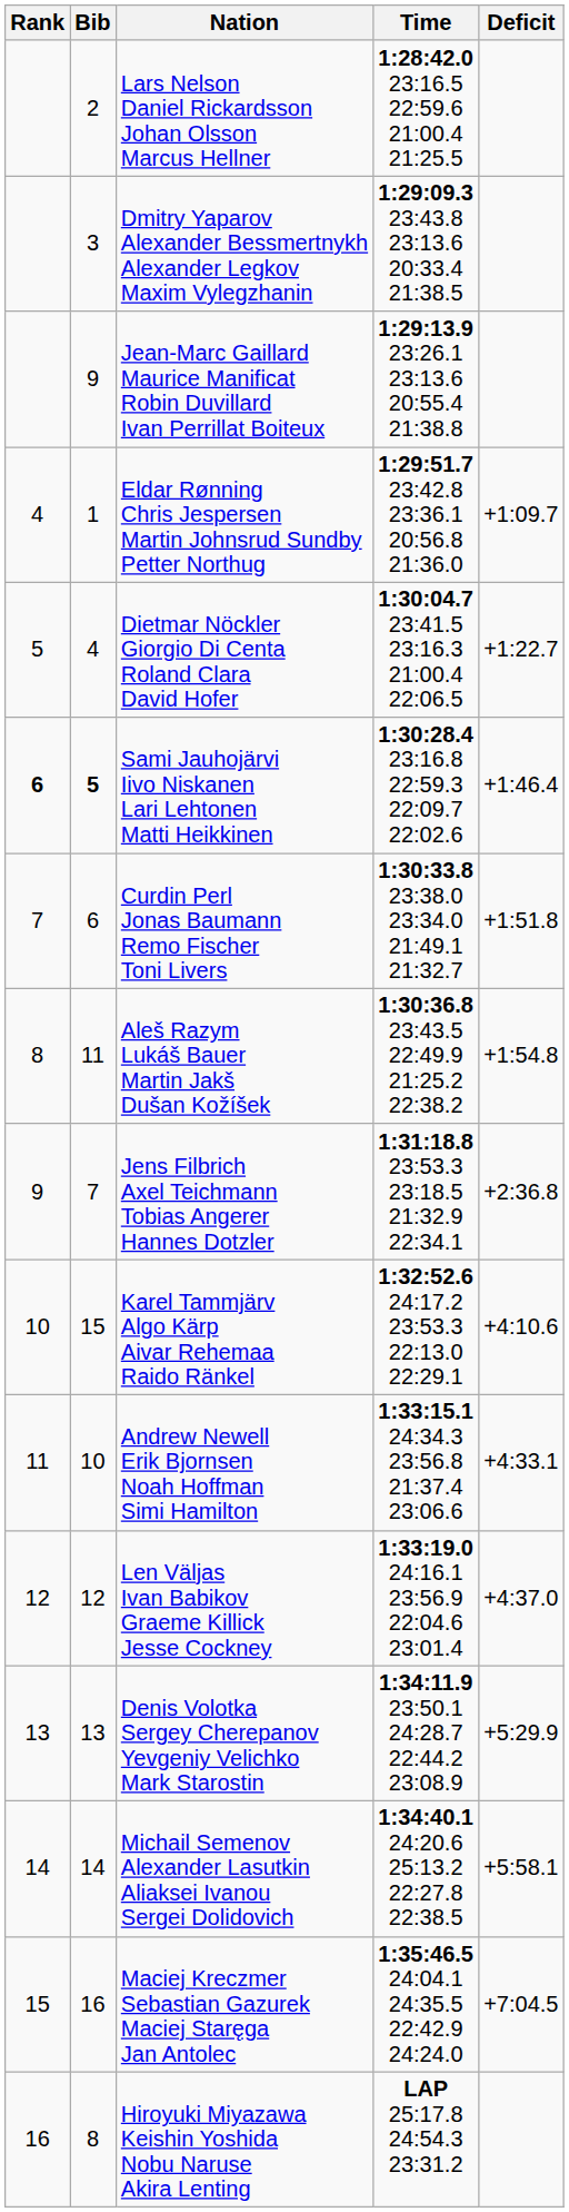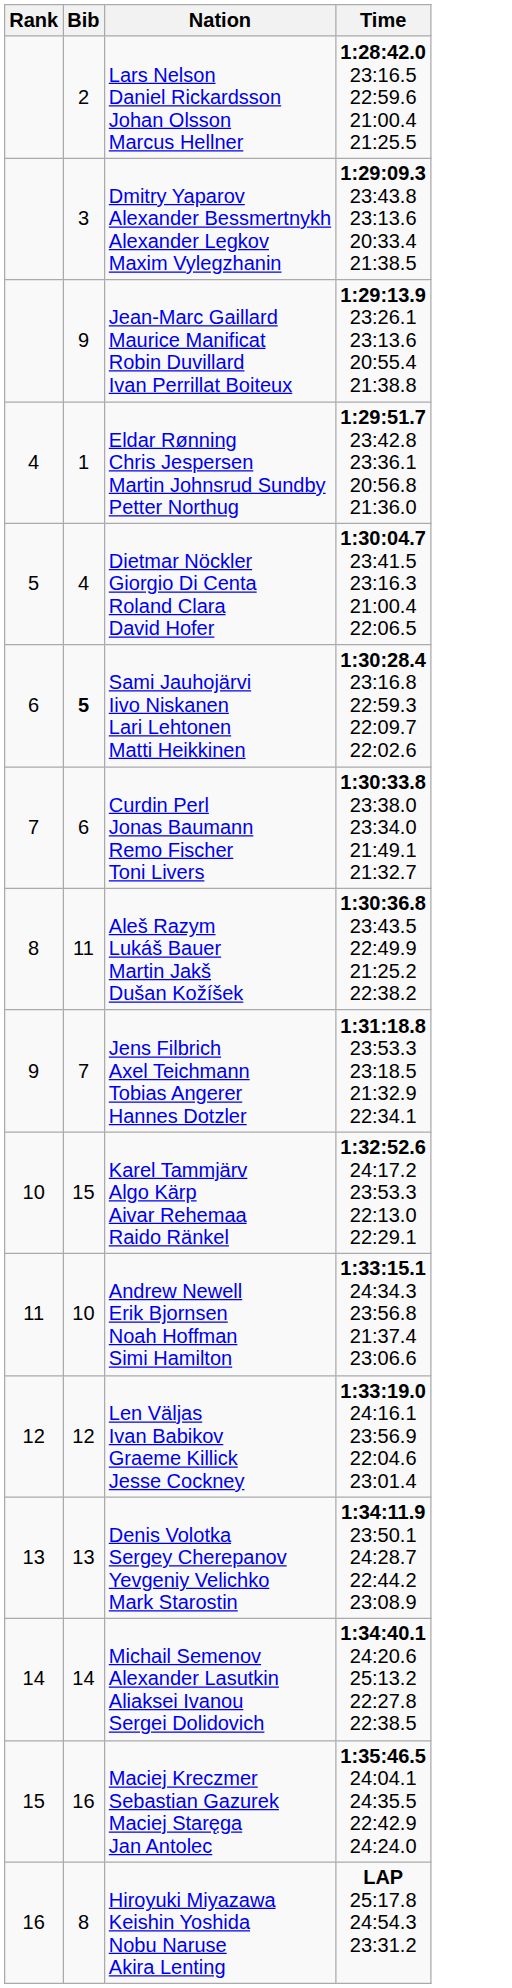 <table class="wikitable sortable" style="text-align:center">
 <tr>
 <th>Rank</th>
 <th>Bib</th>
 <th>Nation</th>
 <th>Time</th>
-<th>Deficit</th>
 </tr>
 <tr>
 <td></td>
 <td>2</td>
 <td align=left><br><a href='#'>Lars Nelson</a><br><a href='#'>Daniel Rickardsson</a><br><a href='#'>Johan Olsson</a><br><a href='#'>Marcus Hellner</a></td>
 <td><strong>1:28:42.0</strong><br>23:16.5<br>22:59.6<br>21:00.4<br>21:25.5</td>
-<td></td>
 </tr>
 <tr>
 <td></td>
 <td>3</td>
 <td align=left><br><a href='#'>Dmitry Yaparov</a><br><a href='#'>Alexander Bessmertnykh</a><br><a href='#'>Alexander Legkov</a><br><a href='#'>Maxim Vylegzhanin</a></td>
 <td><strong>1:29:09.3</strong><br>23:43.8<br>23:13.6<br>20:33.4<br>21:38.5</td>
-<td></td>
 </tr>
 <tr>
 <td></td>
 <td>9</td>
 <td align=left><br><a href='#'>Jean-Marc Gaillard</a><br><a href='#'>Maurice Manificat</a><br><a href='#'>Robin Duvillard</a><br><a href='#'>Ivan Perrillat Boiteux</a></td>
 <td><strong>1:29:13.9</strong><br>23:26.1<br>23:13.6<br>20:55.4<br>21:38.8</td>
-<td></td>
 </tr>
 <tr>
 <td>4</td>
 <td>1</td>
 <td align=left><br><a href='#'>Eldar Rønning</a><br><a href='#'>Chris Jespersen</a><br><a href='#'>Martin Johnsrud Sundby</a><br><a href='#'>Petter Northug</a></td>
 <td><strong>1:29:51.7</strong><br>23:42.8<br>23:36.1<br>20:56.8<br>21:36.0</td>
-<td>+1:09.7</td>
 </tr>
 <tr>
 <td>5</td>
 <td>4</td>
 <td align=left><br><a href='#'>Dietmar Nöckler</a><br><a href='#'>Giorgio Di Centa</a><br><a href='#'>Roland Clara</a><br><a href='#'>David Hofer</a></td>
 <td><strong>1:30:04.7</strong><br>23:41.5<br>23:16.3<br>21:00.4<br>22:06.5</td>
-<td>+1:22.7</td>
 </tr>
 <tr>
-<td><strong>6</strong></td>
+<td>6</td>
 <td><strong>5</strong></td>
 <td align=left><br><a href='#'>Sami Jauhojärvi</a> <br><a href='#'>Iivo Niskanen</a><br><a href='#'>Lari Lehtonen</a><br><a href='#'>Matti Heikkinen</a></td>
 <td><strong>1:30:28.4</strong><br>23:16.8<br>22:59.3<br>22:09.7<br>22:02.6</td>
-<td>+1:46.4</td>
 </tr>
 <tr>
 <td>7</td>
 <td>6</td>
 <td align=left><br><a href='#'>Curdin Perl</a><br><a href='#'>Jonas Baumann</a><br><a href='#'>Remo Fischer</a><br><a href='#'>Toni Livers</a></td>
 <td><strong>1:30:33.8</strong><br>23:38.0<br>23:34.0<br>21:49.1<br>21:32.7</td>
-<td>+1:51.8</td>
 </tr>
 <tr>
 <td>8</td>
 <td>11</td>
 <td align=left><br><a href='#'>Aleš Razym</a><br><a href='#'>Lukáš Bauer</a><br><a href='#'>Martin Jakš</a><br><a href='#'>Dušan Kožíšek</a></td>
 <td><strong>1:30:36.8</strong><br>23:43.5<br>22:49.9<br>21:25.2<br>22:38.2</td>
-<td>+1:54.8</td>
 </tr>
 <tr>
 <td>9</td>
 <td>7</td>
 <td align=left><br><a href='#'>Jens Filbrich</a><br><a href='#'>Axel Teichmann</a><br><a href='#'>Tobias Angerer</a><br><a href='#'>Hannes Dotzler</a></td>
 <td><strong>1:31:18.8</strong><br>23:53.3<br>23:18.5<br>21:32.9<br>22:34.1</td>
-<td>+2:36.8</td>
 </tr>
 <tr>
 <td>10</td>
 <td>15</td>
 <td align=left><br><a href='#'>Karel Tammjärv</a><br><a href='#'>Algo Kärp</a><br><a href='#'>Aivar Rehemaa</a><br><a href='#'>Raido Ränkel</a></td>
 <td><strong>1:32:52.6</strong><br>24:17.2<br>23:53.3<br>22:13.0<br>22:29.1</td>
-<td>+4:10.6</td>
 </tr>
 <tr>
 <td>11</td>
 <td>10</td>
 <td align=left><br><a href='#'>Andrew Newell</a><br><a href='#'>Erik Bjornsen</a><br><a href='#'>Noah Hoffman</a><br><a href='#'>Simi Hamilton</a></td>
 <td><strong>1:33:15.1</strong><br>24:34.3<br>23:56.8<br>21:37.4<br>23:06.6</td>
-<td>+4:33.1</td>
 </tr>
 <tr>
 <td>12</td>
 <td>12</td>
 <td align=left><br><a href='#'>Len Väljas</a><br><a href='#'>Ivan Babikov</a><br><a href='#'>Graeme Killick</a><br><a href='#'>Jesse Cockney</a></td>
 <td><strong>1:33:19.0</strong><br>24:16.1<br>23:56.9<br>22:04.6<br>23:01.4</td>
-<td>+4:37.0</td>
 </tr>
 <tr>
 <td>13</td>
 <td>13</td>
 <td align=left><br><a href='#'>Denis Volotka</a><br><a href='#'>Sergey Cherepanov</a><br><a href='#'>Yevgeniy Velichko</a><br><a href='#'>Mark Starostin</a></td>
 <td><strong>1:34:11.9</strong><br>23:50.1<br>24:28.7<br>22:44.2<br>23:08.9</td>
-<td>+5:29.9</td>
 </tr>
 <tr>
 <td>14</td>
 <td>14</td>
 <td align=left><br><a href='#'>Michail Semenov</a><br><a href='#'>Alexander Lasutkin</a><br><a href='#'>Aliaksei Ivanou</a><br><a href='#'>Sergei Dolidovich</a></td>
 <td><strong>1:34:40.1</strong><br>24:20.6<br>25:13.2<br>22:27.8<br>22:38.5</td>
-<td>+5:58.1</td>
 </tr>
 <tr>
 <td>15</td>
 <td>16</td>
 <td align=left><br><a href='#'>Maciej Kreczmer</a><br><a href='#'>Sebastian Gazurek</a><br><a href='#'>Maciej Staręga</a><br><a href='#'>Jan Antolec</a></td>
 <td><strong>1:35:46.5</strong><br>24:04.1<br>24:35.5<br>22:42.9<br>24:24.0</td>
-<td>+7:04.5</td>
 </tr>
 <tr>
 <td>16</td>
 <td>8</td>
 <td align=left><br><a href='#'>Hiroyuki Miyazawa</a><br><a href='#'>Keishin Yoshida</a><br><a href='#'>Nobu Naruse</a><br><a href='#'>Akira Lenting</a></td>
 <td valign=top><strong>LAP</strong><br>25:17.8<br>24:54.3 <br>23:31.2</td>
-<td></td>
 </tr>
 </table>
